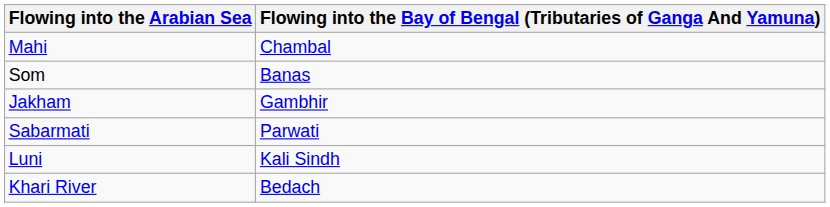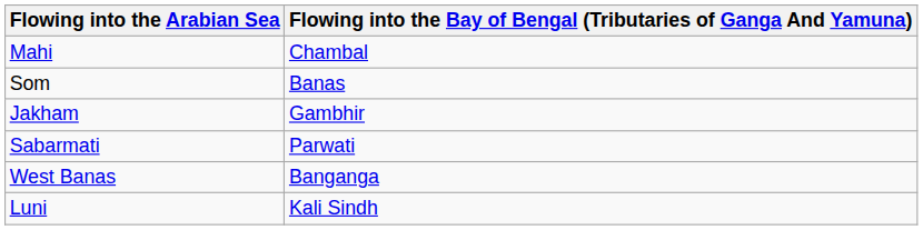 <table class="wikitable">
 <tr>
 <th>Flowing into the <a href='#'>Arabian Sea</a></th>
 <th>Flowing into the <a href='#'>Bay of Bengal</a> (Tributaries of <a href='#'>Ganga</a> And <a href='#'>Yamuna</a>)</th>
 </tr>
 <tr>
 <td><a href='#'>Mahi</a></td>
 <td><a href='#'>Chambal</a></td>
 </tr>
 <tr>
 <td>Som</td>
 <td><a href='#'>Banas</a></td>
 </tr>
 <tr>
 <td><a href='#'>Jakham</a></td>
 <td><a href='#'>Gambhir</a></td>
 </tr>
 <tr>
 <td><a href='#'>Sabarmati</a></td>
 <td><a href='#'>Parwati</a></td>
 </tr>
 <tr>
+<td><a href='#'>West Banas</a></td>
+<td><a href='#'>Banganga</a></td>
+</tr>
+<tr>
 <td><a href='#'>Luni</a></td>
 <td><a href='#'>Kali Sindh</a></td>
 </tr>
-<tr>
-<td><a href='#'>Khari River</a></td>
-<td><a href='#'>Bedach</a></td>
-</tr>
 </table>
